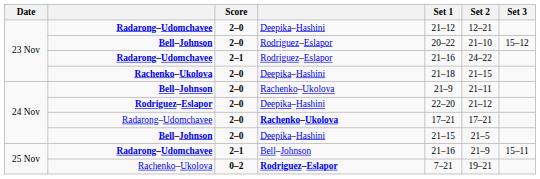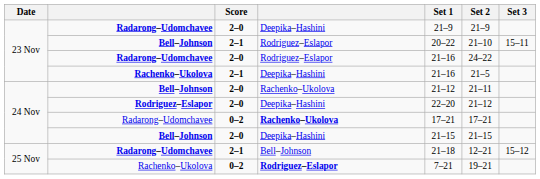 <table class="wikitable" style="text-align: center; font-size:90% ">
 <tr>
 <th width="60">Date</th>
 <th align="right" width="250"></th>
 <th width="60">Score</th>
 <th align="left" width="250"></th>
 <th width="50">Set 1</th>
 <th width="50">Set 2</th>
 <th width="50">Set 3</th>
 </tr>
 <tr>
 <td rowspan=4>23 Nov</td>
 <td align=right><strong><a href='#'>Radarong</a>–<a href='#'>Udomchavee</a> </strong></td>
 <td align=center><strong>2–0</strong></td>
 <td align=left> <a href='#'>Deepika</a>–<a href='#'>Hashini</a></td>
-<td>21–12</td>
-<td>12–21</td>
+<td>21–9</td>
+<td>21–9</td>
 <td></td>
 </tr>
 <tr>
 <td align=right><strong><a href='#'>Bell</a>–<a href='#'>Johnson</a> </strong></td>
-<td align=center><strong>2–0</strong></td>
+<td align=center><strong>2–1</strong></td>
 <td align=left> <a href='#'>Rodriguez</a>–<a href='#'>Eslapor</a></td>
 <td>20–22</td>
 <td>21–10</td>
-<td>15–12</td>
+<td>15–11</td>
 </tr>
 <tr>
 <td align=right><strong><a href='#'>Radarong</a>–<a href='#'>Udomchavee</a> </strong></td>
-<td align=center><strong>2–1</strong></td>
+<td align=center><strong>2–0</strong></td>
 <td align=left> <a href='#'>Rodriguez</a>–<a href='#'>Eslapor</a></td>
 <td>21–16</td>
 <td>24–22</td>
 <td></td>
 </tr>
 <tr>
 <td align=right><strong><a href='#'>Rachenko</a>–<a href='#'>Ukolova</a> </strong></td>
-<td align=center><strong>2–0</strong></td>
+<td align=center><strong>2–1</strong></td>
 <td align=left> <a href='#'>Deepika</a>–<a href='#'>Hashini</a></td>
-<td>21–18</td>
-<td>21–15</td>
+<td>21–16</td>
+<td>21–5</td>
 <td></td>
 </tr>
 <tr>
 <td rowspan=4>24 Nov</td>
 <td align=right><strong><a href='#'>Bell</a>–<a href='#'>Johnson</a> </strong></td>
 <td align=center><strong>2–0</strong></td>
 <td align=left> <a href='#'>Rachenko</a>–<a href='#'>Ukolova</a></td>
-<td>21–9</td>
+<td>21–12</td>
 <td>21–11</td>
 <td></td>
 </tr>
 <tr>
 <td align=right><strong><a href='#'>Rodriguez</a>–<a href='#'>Eslapor</a> </strong></td>
 <td align=center><strong>2–0</strong></td>
 <td align=left> <a href='#'>Deepika</a>–<a href='#'>Hashini</a></td>
 <td>22–20</td>
 <td>21–12</td>
 <td></td>
 </tr>
 <tr>
 <td align=right><a href='#'>Radarong</a>–<a href='#'>Udomchavee</a> </td>
-<td align=center><strong>2–0</strong></td>
+<td align=center><strong>0–2</strong></td>
 <td align=left><strong> <a href='#'>Rachenko</a>–<a href='#'>Ukolova</a></strong></td>
 <td>17–21</td>
 <td>17–21</td>
 <td></td>
 </tr>
 <tr>
 <td align=right><strong><a href='#'>Bell</a>–<a href='#'>Johnson</a> </strong></td>
 <td align=center><strong>2–0</strong></td>
 <td align=left> <a href='#'>Deepika</a>–<a href='#'>Hashini</a></td>
 <td>21–15</td>
-<td>21–5</td>
+<td>21–15</td>
 <td></td>
 </tr>
 <tr>
 <td rowspan=2>25 Nov</td>
 <td align=right><strong><a href='#'>Radarong</a>–<a href='#'>Udomchavee</a> </strong></td>
 <td align=center><strong>2–1</strong></td>
 <td align=left> <a href='#'>Bell</a>–<a href='#'>Johnson</a></td>
-<td>21–16</td>
-<td>21–9</td>
-<td>15–11</td>
+<td>21–18</td>
+<td>12–21</td>
+<td>15–12</td>
 </tr>
 <tr>
 <td align=right><a href='#'>Rachenko</a>–<a href='#'>Ukolova</a> </td>
 <td align=center><strong>0–2</strong></td>
 <td align=left><strong> <a href='#'>Rodriguez</a>–<a href='#'>Eslapor</a></strong></td>
 <td>7–21</td>
 <td>19–21</td>
 <td></td>
 </tr>
 </table>
